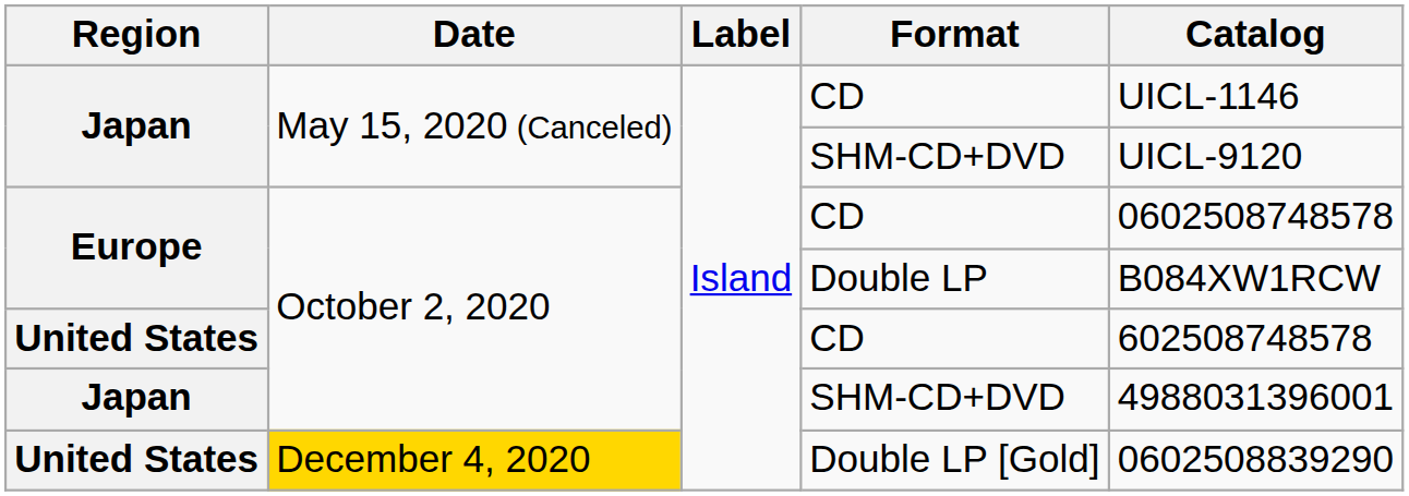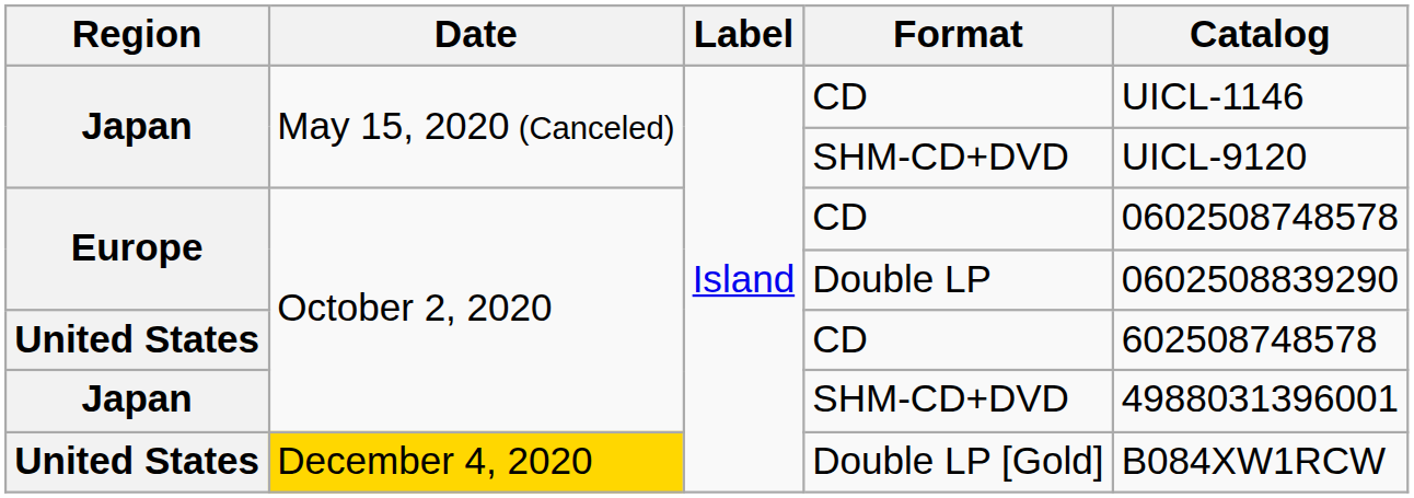 <table class="wikitable plainrowheaders">
 <tr>
 <th scope="col">Region</th>
 <th scope="col">Date</th>
 <th scope="col">Label</th>
 <th scope="col">Format</th>
 <th scope="col">Catalog</th>
 </tr>
 <tr>
 <th scope="row" rowspan="2">Japan</th>
 <td rowspan="2">May 15, 2020<small> (Canceled)</small></td>
 <td rowspan="7"><a href='#'>Island</a></td>
 <td>CD</td>
 <td>UICL-1146</td>
 </tr>
 <tr>
 <td>SHM-CD+DVD</td>
 <td>UICL-9120</td>
 </tr>
 <tr>
 <th scope="row" rowspan="2">Europe</th>
 <td rowspan="4">October 2, 2020</td>
 <td>CD</td>
 <td>0602508748578</td>
 </tr>
 <tr>
 <td>Double LP</td>
-<td>B084XW1RCW</td>
+<td>0602508839290</td>
 </tr>
 <tr>
 <th scope="row">United States</th>
 <td>CD</td>
 <td>602508748578</td>
 </tr>
 <tr>
 <th scope="row">Japan</th>
 <td>SHM-CD+DVD</td>
 <td>4988031396001</td>
 </tr>
 <tr>
 <th scope="row">United States</th>
 <td style="background: gold;">December 4, 2020</td>
 <td>Double LP [Gold]</td>
-<td>0602508839290</td>
+<td>B084XW1RCW</td>
 </tr>
 </table>
